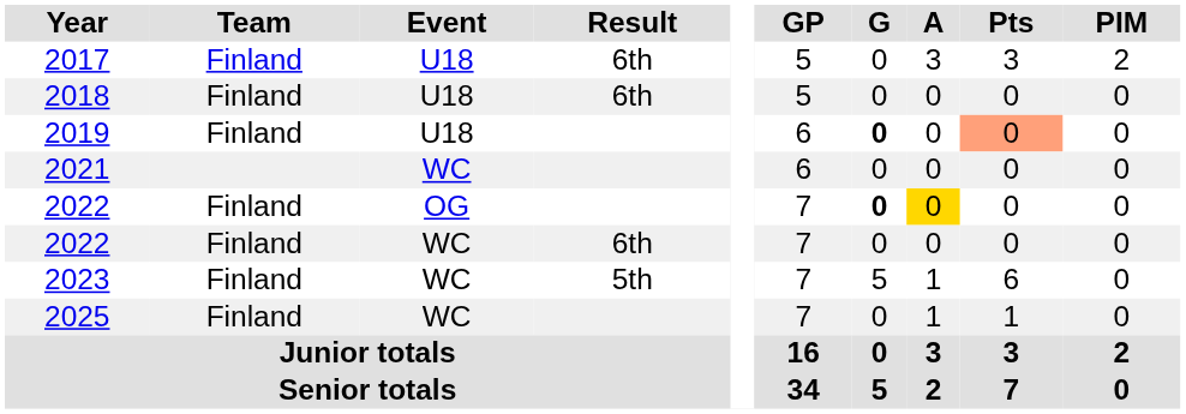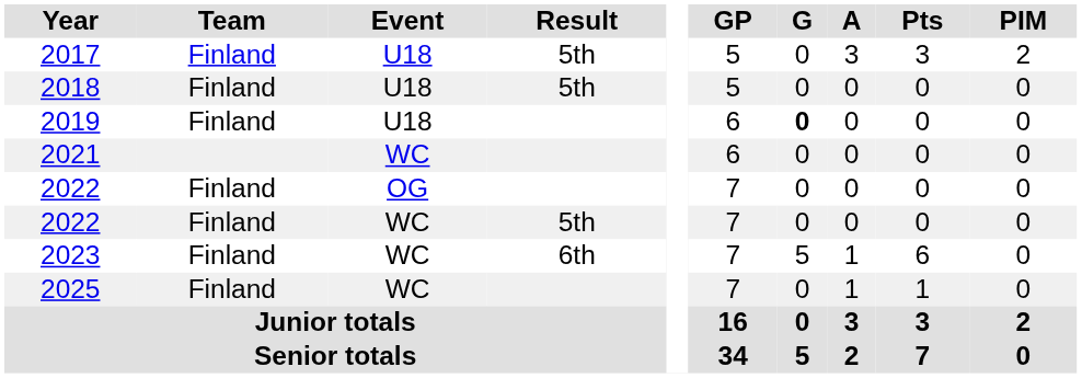 <table border="0" cellpadding="1" cellspacing="0" style="text-align:center; width:40em">
 <tr ALIGN="centre" bgcolor="#e0e0e0">
 <th>Year</th>
 <th>Team</th>
 <th>Event</th>
 <th>Result</th>
 <th rowspan="97" bgcolor="#ffffff"> </th>
 <th>GP</th>
 <th>G</th>
 <th>A</th>
 <th>Pts</th>
 <th>PIM</th>
 </tr>
 <tr>
 <td><a href='#'>2017</a></td>
 <td><a href='#'>Finland</a></td>
 <td><a href='#'>U18</a></td>
-<td>6th</td>
+<td>5th</td>
 <td>5</td>
 <td>0</td>
 <td>3</td>
 <td>3</td>
 <td>2</td>
 </tr>
 <tr bgcolor="#f0f0f0">
 <td><a href='#'>2018</a></td>
 <td>Finland</td>
 <td>U18</td>
-<td>6th</td>
+<td>5th</td>
 <td>5</td>
 <td>0</td>
 <td>0</td>
 <td>0</td>
 <td>0</td>
 </tr>
 <tr>
 <td><a href='#'>2019</a></td>
 <td>Finland</td>
 <td>U18</td>
 <td></td>
 <td>6</td>
 <td><strong>0</strong></td>
 <td>0</td>
-<td style="background: lightsalmon;">0</td>
+<td>0</td>
 <td>0</td>
 </tr>
 <tr bgcolor="#f0f0f0">
 <td><a href='#'>2021</a></td>
 <td></td>
 <td><a href='#'>WC</a></td>
 <td></td>
 <td>6</td>
 <td>0</td>
 <td>0</td>
 <td>0</td>
 <td>0</td>
 </tr>
 <tr>
 <td><a href='#'>2022</a></td>
 <td>Finland</td>
 <td><a href='#'>OG</a></td>
 <td></td>
 <td>7</td>
-<td><strong>0</strong></td>
-<td style="background: gold;">0</td>
+<td>0</td>
+<td>0</td>
 <td>0</td>
 <td>0</td>
 </tr>
 <tr bgcolor="#f0f0f0">
 <td><a href='#'>2022</a></td>
 <td>Finland</td>
 <td>WC</td>
-<td>6th</td>
+<td>5th</td>
 <td>7</td>
 <td>0</td>
 <td>0</td>
 <td>0</td>
 <td>0</td>
 </tr>
 <tr>
 <td><a href='#'>2023</a></td>
 <td>Finland</td>
 <td>WC</td>
-<td>5th</td>
+<td>6th</td>
 <td>7</td>
 <td>5</td>
 <td>1</td>
 <td>6</td>
 <td>0</td>
 </tr>
 <tr bgcolor="#f0f0f0">
 <td><a href='#'>2025</a></td>
 <td>Finland</td>
 <td>WC</td>
 <td></td>
 <td>7</td>
 <td>0</td>
 <td>1</td>
 <td>1</td>
 <td>0</td>
 </tr>
 <tr align="centre" bgcolor="#e0e0e0">
 <th colspan="4">Junior totals</th>
 <th>16</th>
 <th>0</th>
 <th>3</th>
 <th>3</th>
 <th>2</th>
 </tr>
 <tr ALIGN="centre" bgcolor="#e0e0e0">
 <th colspan=4>Senior totals</th>
 <th>34</th>
 <th>5</th>
 <th>2</th>
 <th>7</th>
 <th>0</th>
 </tr>
 </table>
